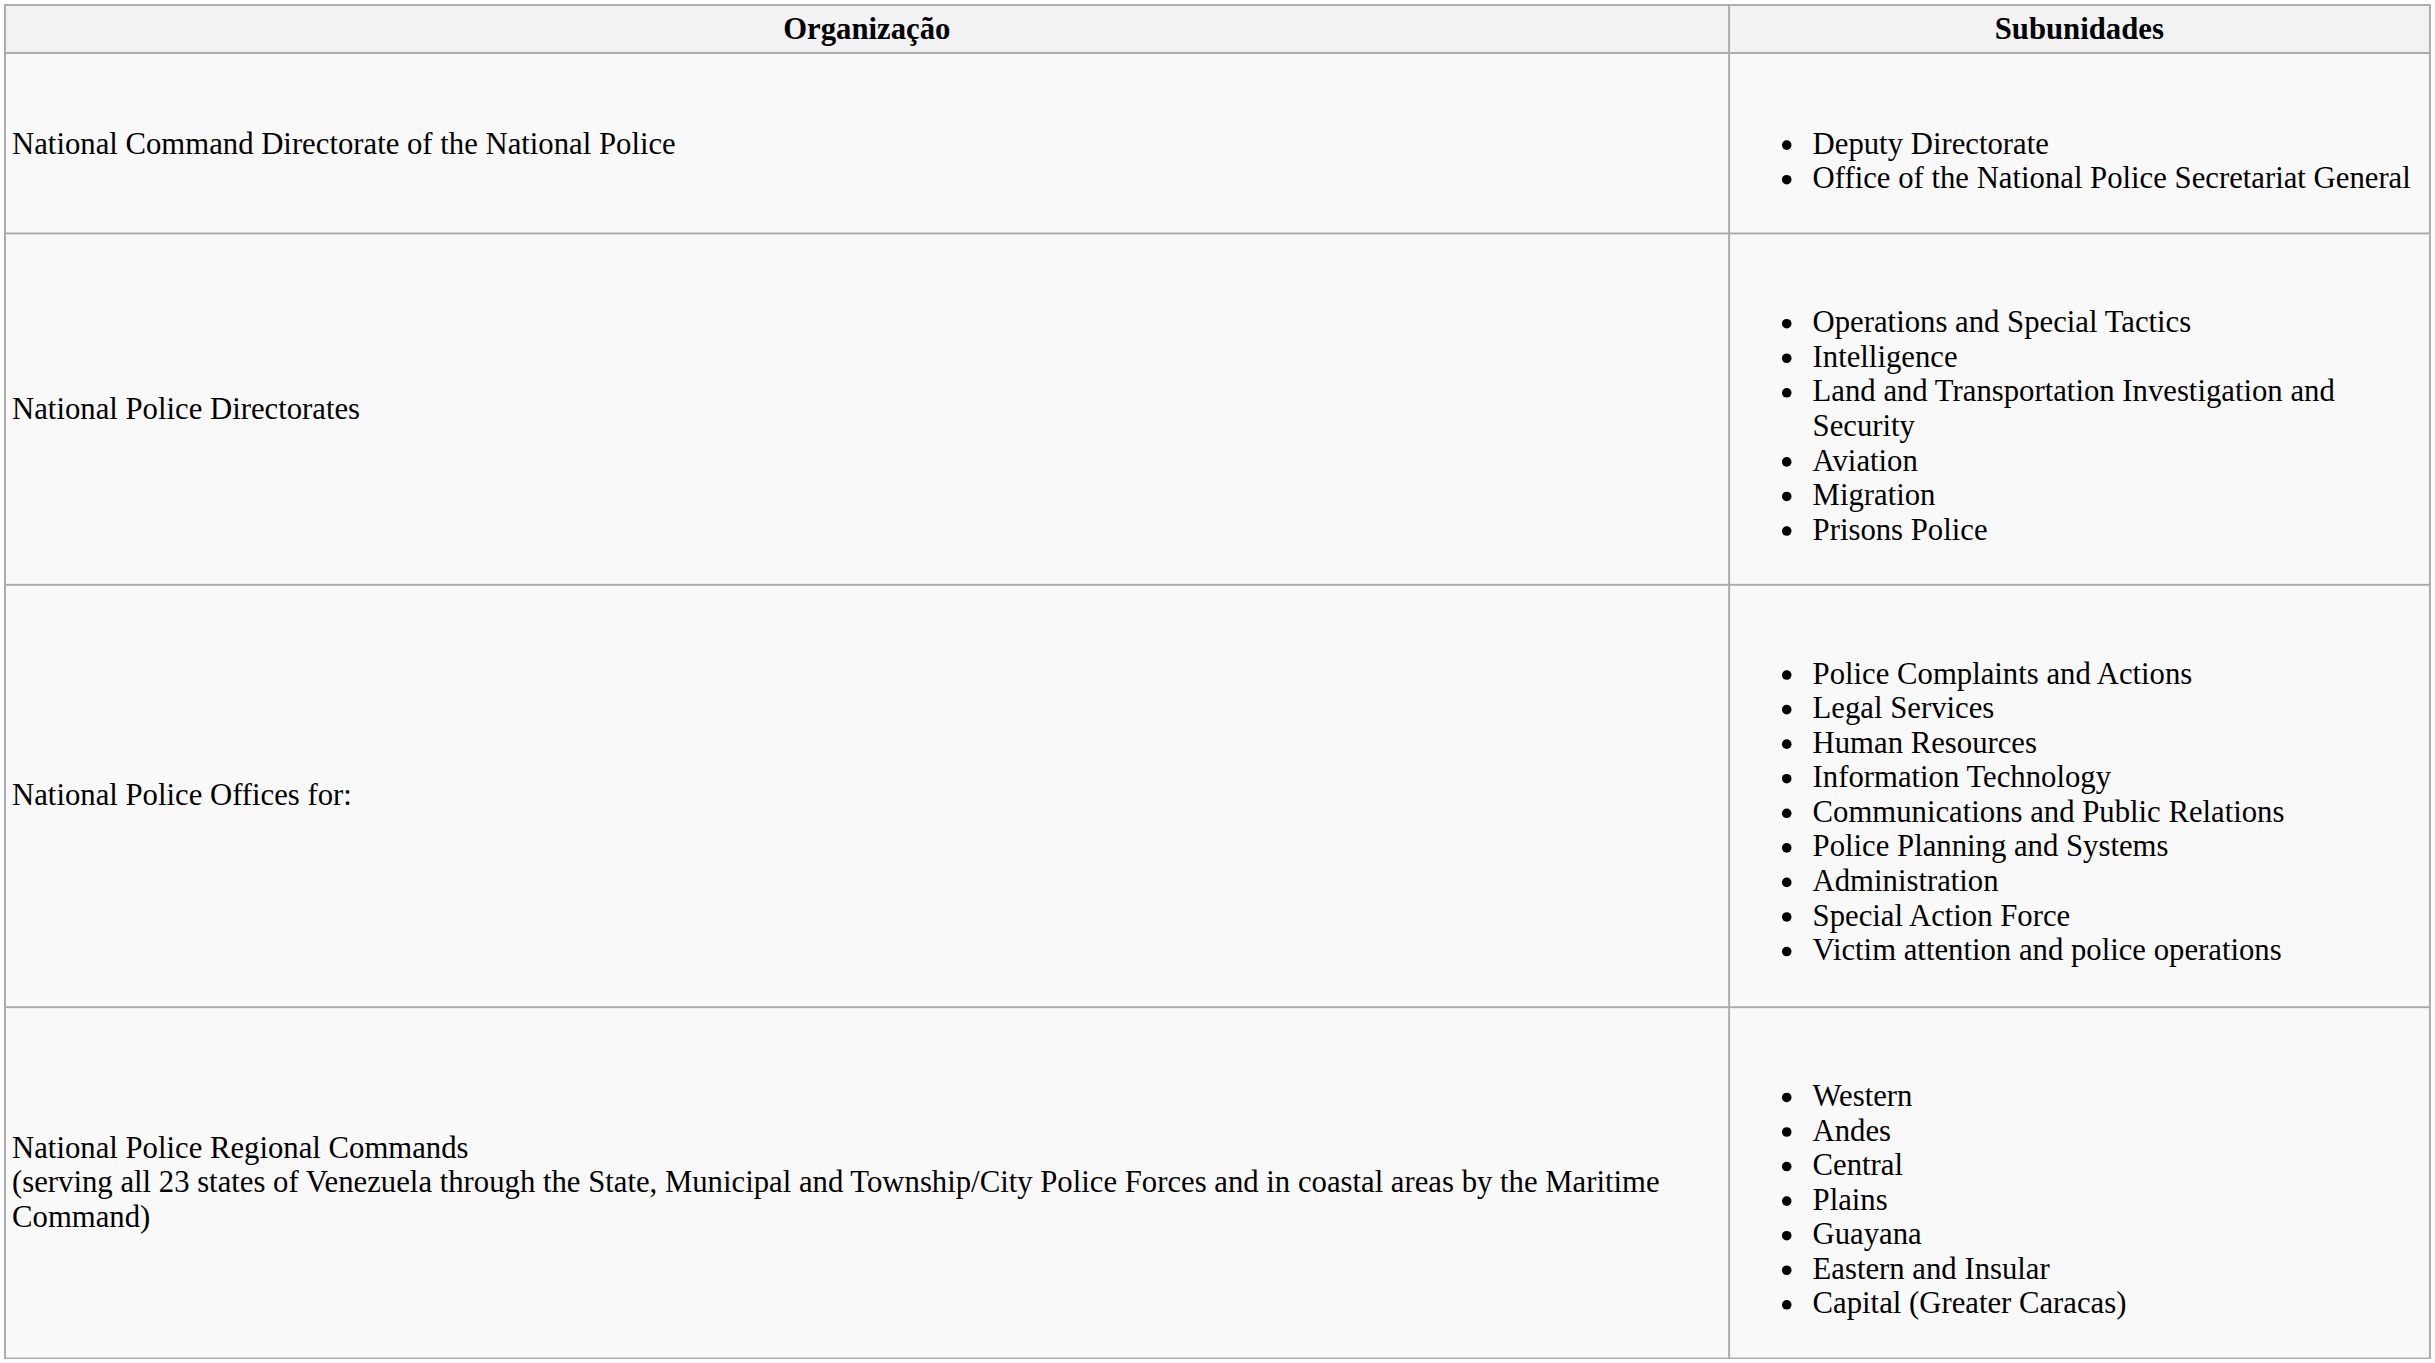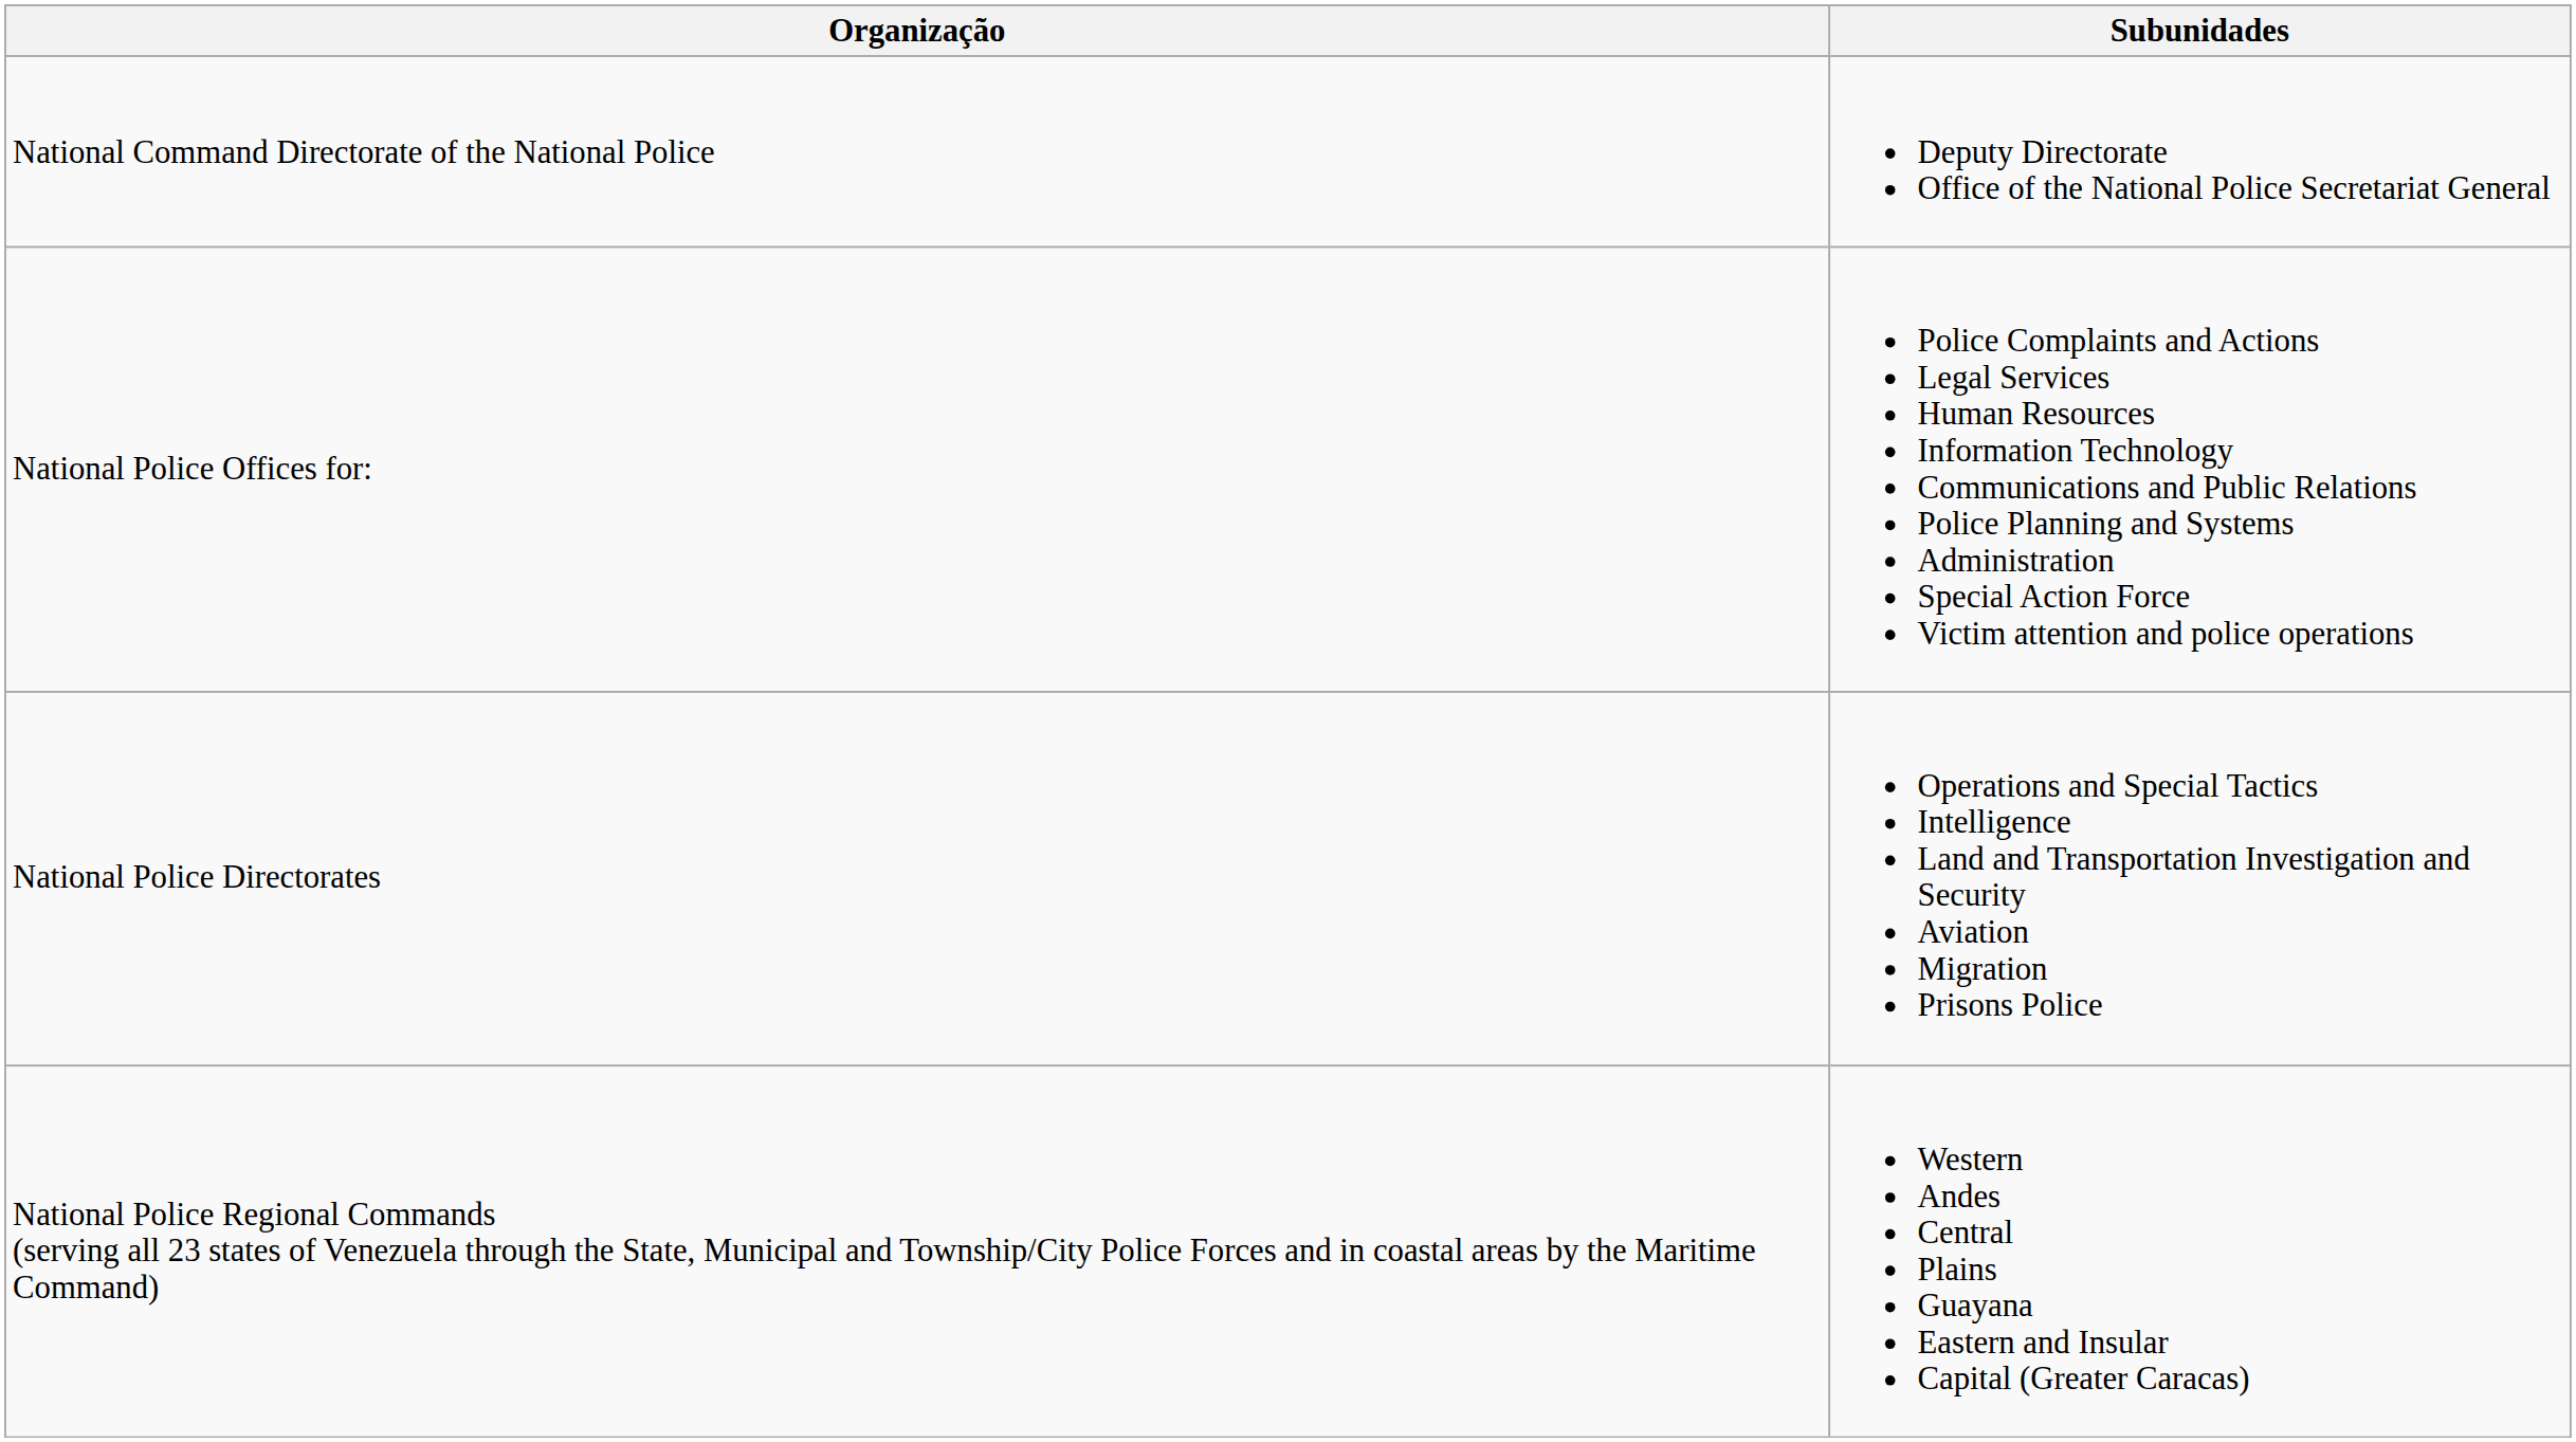 <table class="wikitable" style="width:100%; border:1px solid #aaa;">
 <tr>
 <th>Organização</th>
 <th>Subunidades</th>
 </tr>
 <tr>
 <td>National Command Directorate of the National Police</td>
 <td><br><ul><li>Deputy Directorate</li><li>Office of the National Police Secretariat General</li></ul></td>
 </tr>
 <tr>
+<td>National Police Offices for:</td>
+<td><br><ul><li>Police Complaints and Actions</li><li>Legal Services</li><li>Human Resources</li><li>Information Technology</li><li>Communications and Public Relations</li><li>Police Planning and Systems</li><li>Administration</li><li>Special Action Force</li><li>Victim attention and police operations</li></ul></td>
+</tr>
+<tr>
 <td>National Police Directorates</td>
 <td><br><ul><li>Operations and Special Tactics</li><li>Intelligence</li><li>Land and Transportation Investigation and Security</li><li>Aviation</li><li>Migration</li><li>Prisons Police</li></ul></td>
-</tr>
-<tr>
-<td>National Police Offices for:</td>
-<td><br><ul><li>Police Complaints and Actions</li><li>Legal Services</li><li>Human Resources</li><li>Information Technology</li><li>Communications and Public Relations</li><li>Police Planning and Systems</li><li>Administration</li><li>Special Action Force</li><li>Victim attention and police operations</li></ul></td>
 </tr>
 <tr>
 <td>National Police Regional Commands<br>(serving all 23 states of Venezuela through the State, Municipal and Township/City Police Forces and in coastal areas by the Maritime Command)</td>
 <td><br><ul><li>Western</li><li>Andes</li><li>Central</li><li>Plains</li><li>Guayana</li><li>Eastern and Insular</li><li>Capital (Greater Caracas)</li></ul></td>
 </tr>
 </table>
